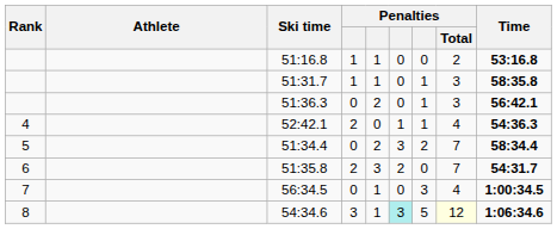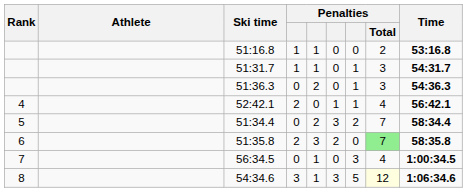 <table class=wikitable style="text-align:center">
 <tr>
 <th rowspan=2 width=40>Rank</th>
 <th rowspan=2 width=250>Athlete</th>
 <th rowspan=2 width=80>Ski time</th>
 <th colspan=5>Penalties</th>
 <th rowspan=2 width=80>Time</th>
 </tr>
 <tr>
 <th width=20></th>
 <th width=20></th>
 <th width=20></th>
 <th width=20></th>
 <th width=40>Total</th>
 </tr>
 <tr>
 <td></td>
 <td align=left></td>
 <td>51:16.8</td>
 <td>1</td>
 <td>1</td>
 <td>0</td>
 <td>0</td>
 <td>2</td>
 <td><strong>53:16.8</strong></td>
 </tr>
 <tr>
 <td></td>
 <td align=left></td>
 <td>51:31.7</td>
 <td>1</td>
 <td>1</td>
 <td>0</td>
 <td>1</td>
 <td>3</td>
-<td><strong>58:35.8</strong></td>
+<td><strong>54:31.7</strong></td>
 </tr>
 <tr>
 <td></td>
 <td align=left></td>
 <td>51:36.3</td>
 <td>0</td>
 <td>2</td>
 <td>0</td>
 <td>1</td>
 <td>3</td>
-<td><strong>56:42.1</strong></td>
+<td><strong>54:36.3</strong></td>
 </tr>
 <tr>
 <td>4</td>
 <td align=left></td>
 <td>52:42.1</td>
 <td>2</td>
 <td>0</td>
 <td>1</td>
 <td>1</td>
 <td>4</td>
-<td><strong>54:36.3</strong></td>
+<td><strong>56:42.1</strong></td>
 </tr>
 <tr>
 <td>5</td>
 <td align=left></td>
 <td>51:34.4</td>
 <td>0</td>
 <td>2</td>
 <td>3</td>
 <td>2</td>
 <td>7</td>
 <td><strong>58:34.4</strong></td>
 </tr>
 <tr>
 <td>6</td>
 <td align=left></td>
 <td>51:35.8</td>
 <td>2</td>
 <td>3</td>
 <td>2</td>
 <td>0</td>
-<td>7</td>
-<td><strong>54:31.7</strong></td>
+<td style="background: lightgreen;">7</td>
+<td><strong>58:35.8</strong></td>
 </tr>
 <tr>
 <td>7</td>
 <td align=left></td>
 <td>56:34.5</td>
 <td>0</td>
 <td>1</td>
 <td>0</td>
 <td>3</td>
 <td>4</td>
 <td><strong>1:00:34.5</strong></td>
 </tr>
 <tr>
 <td>8</td>
 <td align=left></td>
 <td>54:34.6</td>
 <td>3</td>
 <td>1</td>
-<td style="background: paleturquoise;">3</td>
+<td>3</td>
 <td>5</td>
 <td style="background: lightyellow;">12</td>
 <td><strong>1:06:34.6</strong></td>
 </tr>
 </table>
